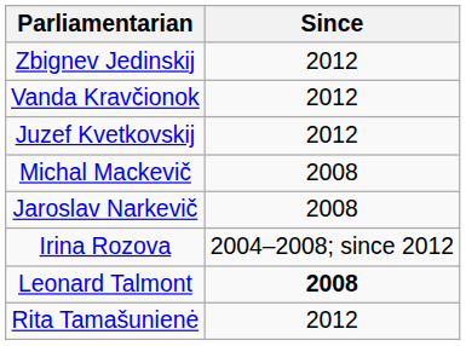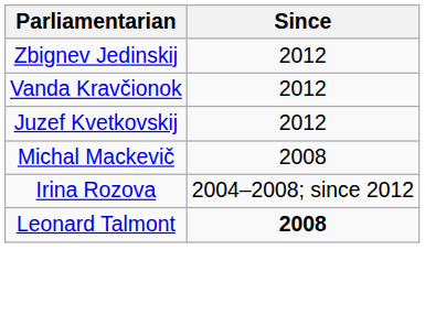 <table class="wikitable" style="text-align: center">
 <tr>
 <th colspan=1>Parliamentarian</th>
 <th>Since</th>
 </tr>
 <tr>
 <td><a href='#'>Zbignev Jedinskij</a></td>
 <td>2012</td>
 </tr>
 <tr>
 <td><a href='#'>Vanda Kravčionok</a></td>
 <td>2012</td>
 </tr>
 <tr>
 <td><a href='#'>Juzef Kvetkovskij</a></td>
 <td>2012</td>
 </tr>
 <tr>
 <td><a href='#'>Michal Mackevič</a></td>
 <td>2008</td>
 </tr>
 <tr>
-<td><a href='#'>Jaroslav Narkevič</a></td>
-<td>2008</td>
-</tr>
-<tr>
 <td><a href='#'>Irina Rozova</a></td>
 <td>2004–2008; since 2012</td>
 </tr>
 <tr>
 <td><a href='#'>Leonard Talmont</a></td>
 <td><strong>2008</strong></td>
 </tr>
-<tr>
-<td><a href='#'>Rita Tamašunienė</a></td>
-<td>2012</td>
-</tr>
 </table>
